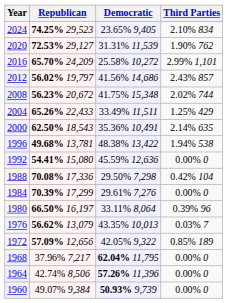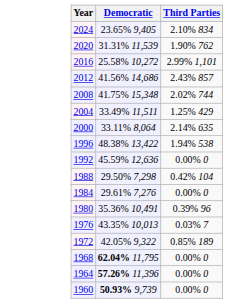 <table class="wikitable" style="float:right; font-size:95%;">
 <tr bgcolor=lightgrey>
 <th>Year</th>
-<th><a href='#'>Republican</a></th>
 <th><a href='#'>Democratic</a></th>
 <th><a href='#'>Third Parties</a></th>
 </tr>
 <tr>
 <td align="center" bgcolor="#fff3f3"><a href='#'>2024</a></td>
-<td align="center" bgcolor="#fff3f3"><strong>74.25%</strong> <em>29,523</em></td>
 <td align="center" bgcolor="#f0f0ff">23.65% <em>9,405</em></td>
 <td align="center">2.10% <em>834</em></td>
 </tr>
 <tr>
 <td align="center" bgcolor="#fff3f3"><a href='#'>2020</a></td>
-<td align="center" bgcolor="#fff3f3"><strong>72.53%</strong> <em>29,127</em></td>
 <td align="center" bgcolor="#f0f0ff">31.31% <em>11,539</em></td>
 <td align="center">1.90% <em>762</em></td>
 </tr>
 <tr>
 <td align="center" bgcolor="#fff3f3"><a href='#'>2016</a></td>
-<td align="center" bgcolor="#fff3f3"><strong>65.70%</strong> <em>24,209</em></td>
 <td align="center" bgcolor="#f0f0ff">25.58% <em>10,272</em></td>
 <td align="center">2.99% <em>1,101</em></td>
 </tr>
 <tr>
 <td align="center" bgcolor="#f0f0ff"><a href='#'>2012</a></td>
-<td align="center" bgcolor="#fff3f3"><strong>56.02%</strong> <em>19,797</em></td>
 <td align="center" bgcolor="#f0f0ff">41.56% <em>14,686</em></td>
 <td align="center">2.43% <em>857</em></td>
 </tr>
 <tr>
 <td align="center" bgcolor="#f0f0ff"><a href='#'>2008</a></td>
-<td align="center" bgcolor="#fff3f3"><strong>56.23%</strong> <em>20,672</em></td>
 <td align="center" bgcolor="#f0f0ff">41.75% <em>15,348</em></td>
 <td align="center">2.02% <em>744</em></td>
 </tr>
 <tr>
 <td align="center" bgcolor="#fff3f3"><a href='#'>2004</a></td>
-<td align="center" bgcolor="#fff3f3"><strong>65.26%</strong> <em>22,433</em></td>
 <td align="center" bgcolor="#f0f0ff">33.49% <em>11,511</em></td>
 <td align="center">1.25% <em>429</em></td>
 </tr>
 <tr>
 <td align="center" bgcolor="#f0f0ff"><a href='#'>2000</a></td>
-<td align="center" bgcolor="#fff3f3"><strong>62.50%</strong> <em>18,543</em></td>
-<td align="center" bgcolor="#f0f0ff">35.36% <em>10,491</em></td>
+<td align="center" bgcolor="#f0f0ff">33.11% <em>8,064</em></td>
 <td align="center">2.14% <em>635</em></td>
 </tr>
 <tr>
 <td align="center" bgcolor="#f0f0ff"><a href='#'>1996</a></td>
-<td align="center" bgcolor="#fff3f3"><strong>49.68%</strong> <em>13,781</em></td>
 <td align="center" bgcolor="#f0f0ff">48.38% <em>13,422</em></td>
 <td align="center">1.94% <em>538</em></td>
 </tr>
 <tr>
 <td align="center" bgcolor="#f0f0ff"><a href='#'>1992</a></td>
-<td align="center" bgcolor="#fff3f3"><strong>54.41%</strong> <em>15,080</em></td>
 <td align="center" bgcolor="#f0f0ff">45.59% <em>12,636</em></td>
 <td align="center">0.00% <em>0</em></td>
 </tr>
 <tr>
 <td align="center" bgcolor="#fff3f3"><a href='#'>1988</a></td>
-<td align="center" bgcolor="#fff3f3"><strong>70.08%</strong> <em>17,336</em></td>
 <td align="center" bgcolor="#f0f0ff">29.50% <em>7,298</em></td>
 <td align="center">0.42% <em>104</em></td>
 </tr>
 <tr>
 <td align="center" bgcolor="#fff3f3"><a href='#'>1984</a></td>
-<td align="center" bgcolor="#fff3f3"><strong>70.39%</strong> <em>17,299</em></td>
 <td align="center" bgcolor="#f0f0ff">29.61% <em>7,276</em></td>
 <td align="center">0.00% <em>0</em></td>
 </tr>
 <tr>
 <td align="center" bgcolor="#fff3f3"><a href='#'>1980</a></td>
-<td align="center" bgcolor="#fff3f3"><strong>66.50%</strong> <em>16,197</em></td>
-<td align="center" bgcolor="#f0f0ff">33.11% <em>8,064</em></td>
+<td align="center" bgcolor="#f0f0ff">35.36% <em>10,491</em></td>
 <td align="center">0.39% <em>96</em></td>
 </tr>
 <tr>
 <td align="center" bgcolor="#f0f0ff"><a href='#'>1976</a></td>
-<td align="center" bgcolor="#fff3f3"><strong>56.62%</strong> <em>13,079</em></td>
 <td align="center" bgcolor="#f0f0ff">43.35% <em>10,013</em></td>
 <td align="center">0.03% <em>7</em></td>
 </tr>
 <tr>
 <td align="center" bgcolor="#fff3f3"><a href='#'>1972</a></td>
-<td align="center" bgcolor="#fff3f3"><strong>57.09%</strong> <em>12,656</em></td>
 <td align="center" bgcolor="#f0f0ff">42.05% <em>9,322</em></td>
 <td align="center">0.85% <em>189</em></td>
 </tr>
 <tr>
 <td align="center" bgcolor="#f0f0ff"><a href='#'>1968</a></td>
-<td align="center" bgcolor="#fff3f3">37.96% <em>7,217</em></td>
 <td align="center" bgcolor="#f0f0ff"><strong>62.04%</strong> <em>11,795</em></td>
 <td align="center">0.00% <em>0</em></td>
 </tr>
 <tr>
 <td align="center" bgcolor="#f0f0ff"><a href='#'>1964</a></td>
-<td align="center" bgcolor="#fff3f3">42.74% <em>8,506</em></td>
 <td align="center" bgcolor="#f0f0ff"><strong>57.26%</strong> <em>11,396</em></td>
 <td align="center">0.00% <em>0</em></td>
 </tr>
 <tr>
 <td align="center" bgcolor="#f0f0ff"><a href='#'>1960</a></td>
-<td align="center" bgcolor="#fff3f3">49.07% <em>9,384</em></td>
 <td align="center" bgcolor="#f0f0ff"><strong>50.93%</strong> <em>9,739</em></td>
 <td align="center">0.00% <em>0</em></td>
 </tr>
 </table>
